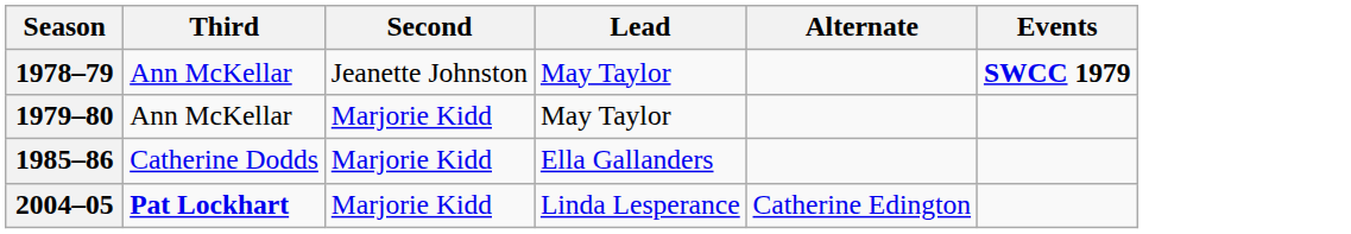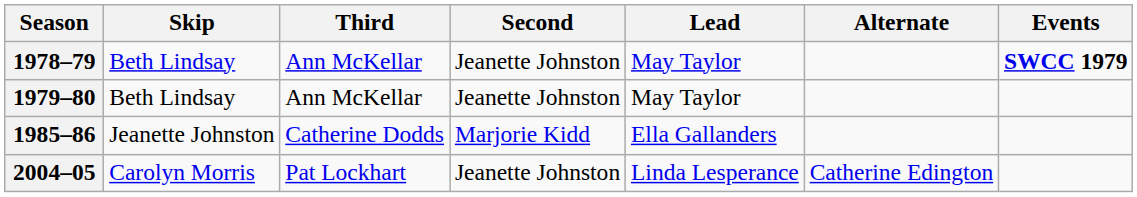 <table class="wikitable">
 <tr>
 <th scope="col" width=60>Season</th>
+<th scope="col">Skip</th>
 <th scope="col">Third</th>
 <th scope="col">Second</th>
 <th scope="col">Lead</th>
 <th scope="col">Alternate</th>
 <th scope="col">Events</th>
 </tr>
 <tr>
 <th scope="row">1978–79</th>
+<td><a href='#'>Beth Lindsay</a></td>
 <td><a href='#'>Ann McKellar</a></td>
 <td>Jeanette Johnston</td>
 <td><a href='#'>May Taylor</a></td>
 <td></td>
 <td><strong><a href='#'>SWCC</a> 1979 <br> </strong></td>
 </tr>
 <tr>
 <th scope="row">1979–80</th>
+<td>Beth Lindsay</td>
 <td>Ann McKellar</td>
-<td><a href='#'>Marjorie Kidd</a></td>
+<td>Jeanette Johnston</td>
 <td>May Taylor</td>
 <td></td>
 <td> </td>
 </tr>
 <tr>
 <th scope="row">1985–86</th>
+<td>Jeanette Johnston</td>
 <td><a href='#'>Catherine Dodds</a></td>
 <td><a href='#'>Marjorie Kidd</a></td>
 <td><a href='#'>Ella Gallanders</a></td>
 <td></td>
 <td> </td>
 </tr>
 <tr>
 <th scope="row">2004–05</th>
-<td><strong><a href='#'>Pat Lockhart</a></strong></td>
-<td><a href='#'>Marjorie Kidd</a></td>
+<td><a href='#'>Carolyn Morris</a></td>
+<td><a href='#'>Pat Lockhart</a></td>
+<td>Jeanette Johnston</td>
 <td><a href='#'>Linda Lesperance</a></td>
 <td><a href='#'>Catherine Edington</a></td>
 <td> </td>
 </tr>
 </table>
